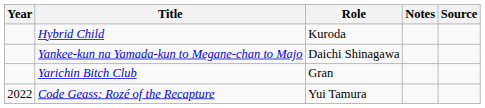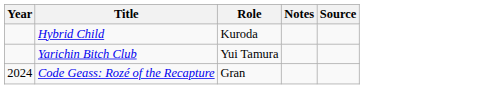 <table class="wikitable sortable plainrowheaders">
 <tr>
 <th>Year</th>
 <th>Title</th>
 <th>Role</th>
 <th class="unsortable">Notes</th>
 <th class="unsortable">Source</th>
 </tr>
 <tr>
 <td></td>
 <td><em><a href='#'>Hybrid Child</a></em></td>
 <td>Kuroda</td>
 <td></td>
 <td></td>
 </tr>
 <tr>
 <td></td>
-<td><em><a href='#'>Yankee-kun na Yamada-kun to Megane-chan to Majo</a></em></td>
-<td>Daichi Shinagawa</td>
+<td><em><a href='#'>Yarichin Bitch Club</a></em></td>
+<td>Yui Tamura</td>
 <td></td>
 <td></td>
 </tr>
 <tr>
-<td></td>
-<td><em><a href='#'>Yarichin Bitch Club</a></em></td>
+<td>2024</td>
+<td><em><a href='#'>Code Geass: Rozé of the Recapture</a></em></td>
 <td>Gran</td>
 <td></td>
 <td></td>
 </tr>
-<tr>
-<td>2022</td>
-<td><em><a href='#'>Code Geass: Rozé of the Recapture</a></em></td>
-<td>Yui Tamura</td>
-<td></td>
-<td></td>
-</tr>
 </table>
